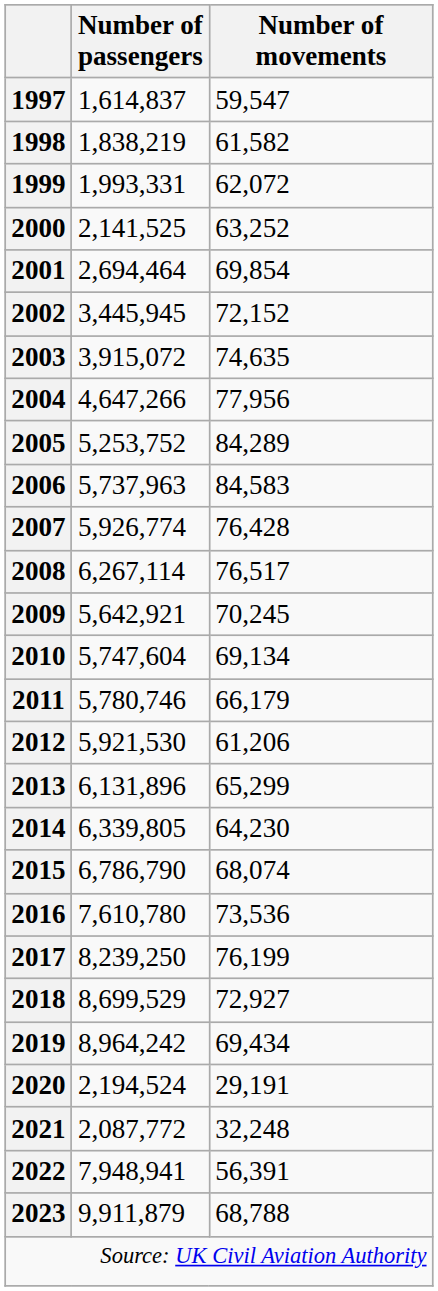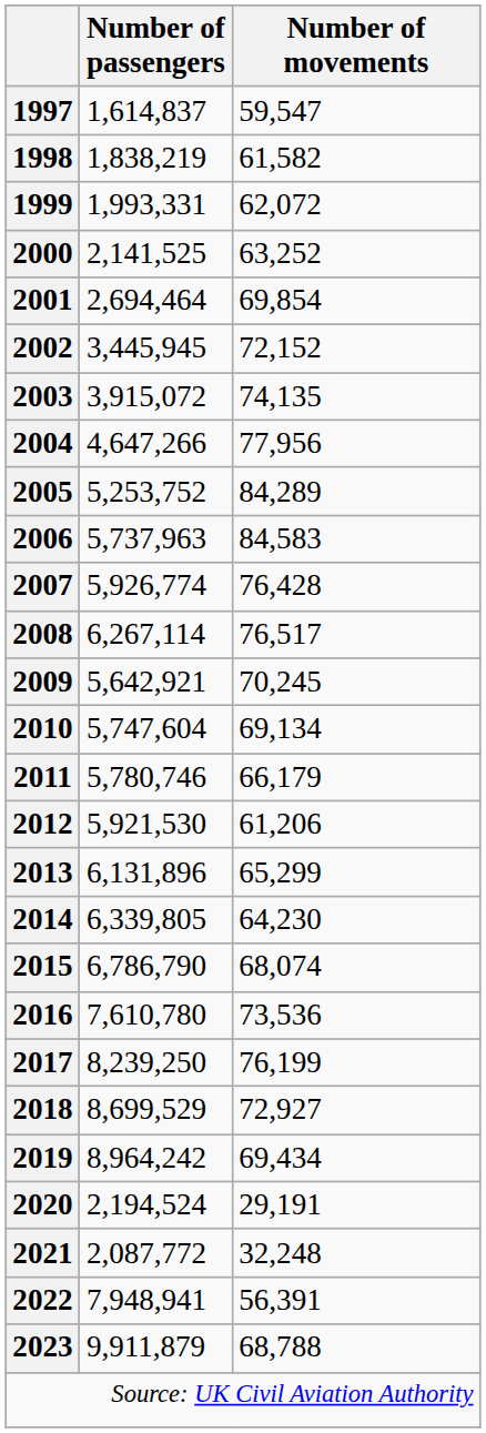 <table class="wikitable sortable" style="margin:1em auto;">
 <tr>
 <th></th>
 <th>Number of<br>passengers</th>
 <th style="width:125px">Number of<br>movements</th>
 </tr>
 <tr>
 <th>1997</th>
 <td>1,614,837</td>
 <td>59,547</td>
 </tr>
 <tr>
 <th>1998</th>
 <td>1,838,219</td>
 <td>61,582</td>
 </tr>
 <tr>
 <th>1999</th>
 <td>1,993,331</td>
 <td>62,072</td>
 </tr>
 <tr>
 <th>2000</th>
 <td>2,141,525</td>
 <td>63,252</td>
 </tr>
 <tr>
 <th>2001</th>
 <td>2,694,464</td>
 <td>69,854</td>
 </tr>
 <tr>
 <th>2002</th>
 <td>3,445,945</td>
 <td>72,152</td>
 </tr>
 <tr>
 <th>2003</th>
 <td>3,915,072</td>
-<td>74,635</td>
+<td>74,135</td>
 </tr>
 <tr>
 <th>2004</th>
 <td>4,647,266</td>
 <td>77,956</td>
 </tr>
 <tr>
 <th>2005</th>
 <td>5,253,752</td>
 <td>84,289</td>
 </tr>
 <tr>
 <th>2006</th>
 <td>5,737,963</td>
 <td>84,583</td>
 </tr>
 <tr>
 <th>2007</th>
 <td>5,926,774</td>
 <td>76,428</td>
 </tr>
 <tr>
 <th>2008</th>
 <td>6,267,114</td>
 <td>76,517</td>
 </tr>
 <tr>
 <th>2009</th>
 <td>5,642,921</td>
 <td>70,245</td>
 </tr>
 <tr>
 <th>2010</th>
 <td>5,747,604</td>
 <td>69,134</td>
 </tr>
 <tr>
 <th>2011</th>
 <td>5,780,746</td>
 <td>66,179</td>
 </tr>
 <tr>
 <th>2012</th>
 <td>5,921,530</td>
 <td>61,206</td>
 </tr>
 <tr>
 <th>2013</th>
 <td>6,131,896</td>
 <td>65,299</td>
 </tr>
 <tr>
 <th>2014</th>
 <td>6,339,805</td>
 <td>64,230</td>
 </tr>
 <tr>
 <th>2015</th>
 <td>6,786,790</td>
 <td>68,074</td>
 </tr>
 <tr>
 <th>2016</th>
 <td>7,610,780</td>
 <td>73,536</td>
 </tr>
 <tr>
 <th>2017</th>
 <td>8,239,250</td>
 <td>76,199</td>
 </tr>
 <tr>
 <th>2018</th>
 <td>8,699,529</td>
 <td>72,927</td>
 </tr>
 <tr>
 <th>2019</th>
 <td>8,964,242</td>
 <td>69,434</td>
 </tr>
 <tr>
 <th>2020</th>
 <td>2,194,524</td>
 <td>29,191</td>
 </tr>
 <tr>
 <th>2021</th>
 <td>2,087,772</td>
 <td>32,248</td>
 </tr>
 <tr>
 <th>2022</th>
 <td>7,948,941</td>
 <td>56,391</td>
 </tr>
 <tr>
 <th>2023</th>
 <td>9,911,879</td>
 <td>68,788</td>
 </tr>
 <tr class="sortbottom">
 <td colspan="5" style="text-align:right;"><sup><em>Source: <a href='#'>UK Civil Aviation Authority</a></em></sup></td>
 </tr>
 </table>
